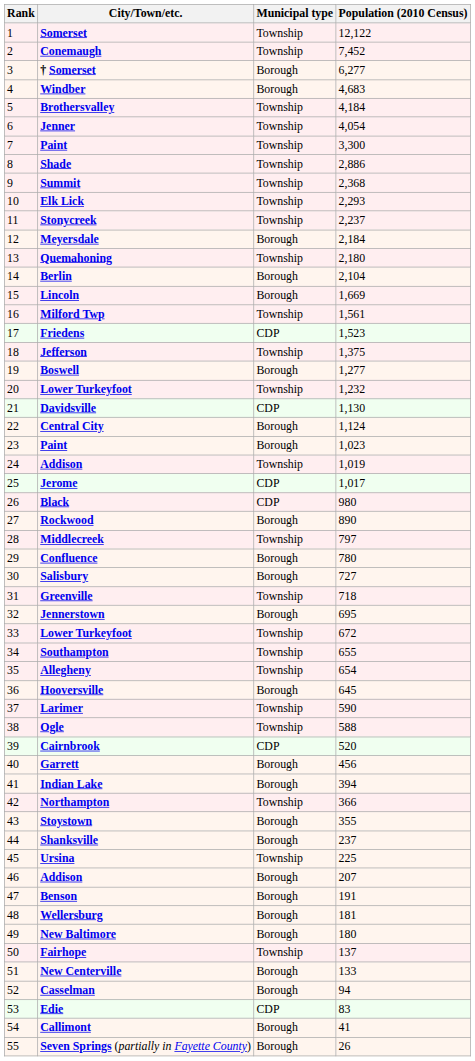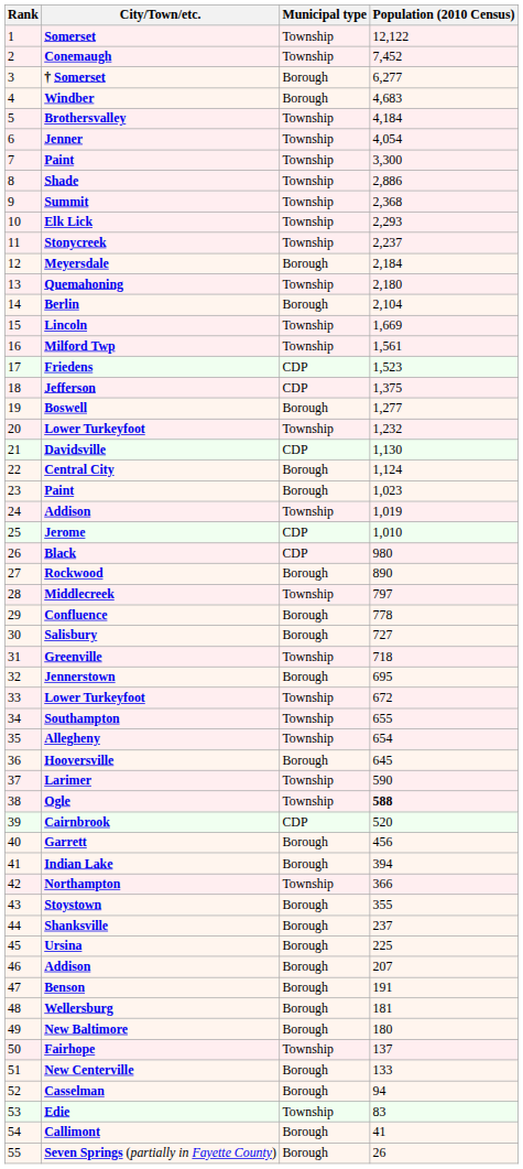 <table class="wikitable sortable">
 <tr>
 <th>Rank</th>
 <th>City/Town/etc.</th>
 <th>Municipal type</th>
 <th>Population (2010 Census)</th>
 </tr>
 <tr style="background-color:#FFEEF0;">
 <td>1</td>
 <td><strong><a href='#'>Somerset</a></strong></td>
 <td>Township</td>
 <td>12,122</td>
 </tr>
 <tr style="background-color:#FFEEF0;">
 <td>2</td>
 <td><strong><a href='#'>Conemaugh</a></strong></td>
 <td>Township</td>
 <td>7,452</td>
 </tr>
 <tr style="background-color:#FFF5EE;">
 <td>3</td>
 <td><strong>†</strong> <strong><a href='#'>Somerset</a></strong></td>
 <td>Borough</td>
 <td>6,277</td>
 </tr>
 <tr style="background-color:#FFF5EE;">
 <td>4</td>
 <td><strong><a href='#'>Windber</a></strong></td>
 <td>Borough</td>
 <td>4,683</td>
 </tr>
 <tr style="background-color:#FFEEF0;">
 <td>5</td>
 <td><strong><a href='#'>Brothersvalley</a></strong></td>
 <td>Township</td>
 <td>4,184</td>
 </tr>
 <tr style="background-color:#FFEEF0;">
 <td>6</td>
 <td><strong><a href='#'>Jenner</a></strong></td>
 <td>Township</td>
 <td>4,054</td>
 </tr>
 <tr style="background-color:#FFEEF0;">
 <td>7</td>
 <td><strong><a href='#'>Paint</a></strong></td>
 <td>Township</td>
 <td>3,300</td>
 </tr>
 <tr style="background-color:#FFEEF0;">
 <td>8</td>
 <td><strong><a href='#'>Shade</a></strong></td>
 <td>Township</td>
 <td>2,886</td>
 </tr>
 <tr style="background-color:#FFEEF0;">
 <td>9</td>
 <td><strong><a href='#'>Summit</a></strong></td>
 <td>Township</td>
 <td>2,368</td>
 </tr>
 <tr style="background-color:#FFEEF0;">
 <td>10</td>
 <td><strong><a href='#'>Elk Lick</a></strong></td>
 <td>Township</td>
 <td>2,293</td>
 </tr>
 <tr style="background-color:#FFEEF0;">
 <td>11</td>
 <td><strong><a href='#'>Stonycreek</a></strong></td>
 <td>Township</td>
 <td>2,237</td>
 </tr>
 <tr style="background-color:#FFF5EE;">
 <td>12</td>
 <td><strong><a href='#'>Meyersdale</a></strong></td>
 <td>Borough</td>
 <td>2,184</td>
 </tr>
 <tr style="background-color:#FFEEF0;">
 <td>13</td>
 <td><strong><a href='#'>Quemahoning</a></strong></td>
 <td>Township</td>
 <td>2,180</td>
 </tr>
 <tr style="background-color:#FFF5EE;">
 <td>14</td>
 <td><strong><a href='#'>Berlin</a></strong></td>
 <td>Borough</td>
 <td>2,104</td>
 </tr>
 <tr style="background-color:#FFEEF0;">
 <td>15</td>
 <td><strong><a href='#'>Lincoln</a></strong></td>
-<td>Borough</td>
+<td>Township</td>
 <td>1,669</td>
 </tr>
 <tr style="background-color:#FFEEF0;">
 <td>16</td>
 <td><strong><a href='#'>Milford Twp</a></strong></td>
 <td>Township</td>
 <td>1,561</td>
 </tr>
 <tr style="background-color:#F0FFF0;">
 <td>17</td>
 <td><strong><a href='#'>Friedens</a></strong></td>
 <td>CDP</td>
 <td>1,523</td>
 </tr>
 <tr style="background-color:#FFEEF0;">
 <td>18</td>
 <td><strong><a href='#'>Jefferson</a></strong></td>
-<td>Township</td>
+<td>CDP</td>
 <td>1,375</td>
 </tr>
 <tr style="background-color:#FFF5EE;">
 <td>19</td>
 <td><strong><a href='#'>Boswell</a></strong></td>
 <td>Borough</td>
 <td>1,277</td>
 </tr>
 <tr style="background-color:#FFEEF0;">
 <td>20</td>
 <td><strong><a href='#'>Lower Turkeyfoot</a></strong></td>
 <td>Township</td>
 <td>1,232</td>
 </tr>
 <tr style="background-color:#F0FFF0;">
 <td>21</td>
 <td><strong><a href='#'>Davidsville</a></strong></td>
 <td>CDP</td>
 <td>1,130</td>
 </tr>
 <tr style="background-color:#FFF5EE;">
 <td>22</td>
 <td><strong><a href='#'>Central City</a></strong></td>
 <td>Borough</td>
 <td>1,124</td>
 </tr>
 <tr style="background-color:#FFF5EE;">
 <td>23</td>
 <td><strong><a href='#'>Paint</a></strong></td>
 <td>Borough</td>
 <td>1,023</td>
 </tr>
 <tr style="background-color:#FFEEF0;">
 <td>24</td>
 <td><strong><a href='#'>Addison</a></strong></td>
 <td>Township</td>
 <td>1,019</td>
 </tr>
 <tr style="background-color:#F0FFF0;">
 <td>25</td>
 <td><strong><a href='#'>Jerome</a></strong></td>
 <td>CDP</td>
-<td>1,017</td>
+<td>1,010</td>
 </tr>
 <tr style="background-color:#FFEEF0;">
 <td>26</td>
 <td><strong><a href='#'>Black</a></strong></td>
 <td>CDP</td>
 <td>980</td>
 </tr>
 <tr style="background-color:#FFF5EE;">
 <td>27</td>
 <td><strong><a href='#'>Rockwood</a></strong></td>
 <td>Borough</td>
 <td>890</td>
 </tr>
 <tr style="background-color:#FFEEF0;">
 <td>28</td>
 <td><strong><a href='#'>Middlecreek</a></strong></td>
 <td>Township</td>
 <td>797</td>
 </tr>
 <tr style="background-color:#FFF5EE;">
 <td>29</td>
 <td><strong><a href='#'>Confluence</a></strong></td>
 <td>Borough</td>
-<td>780</td>
+<td>778</td>
 </tr>
 <tr style="background-color:#FFF5EE;">
 <td>30</td>
 <td><strong><a href='#'>Salisbury</a></strong></td>
 <td>Borough</td>
 <td>727</td>
 </tr>
 <tr style="background-color:#FFEEF0;">
 <td>31</td>
 <td><strong><a href='#'>Greenville</a></strong></td>
 <td>Township</td>
 <td>718</td>
 </tr>
 <tr style="background-color:#FFF5EE;">
 <td>32</td>
 <td><strong><a href='#'>Jennerstown</a></strong></td>
 <td>Borough</td>
 <td>695</td>
 </tr>
 <tr style="background-color:#FFEEF0;">
 <td>33</td>
 <td><strong><a href='#'>Lower Turkeyfoot</a></strong></td>
 <td>Township</td>
 <td>672</td>
 </tr>
 <tr style="background-color:#FFEEF0;">
 <td>34</td>
 <td><strong><a href='#'>Southampton</a></strong></td>
 <td>Township</td>
 <td>655</td>
 </tr>
 <tr style="background-color:#FFEEF0;">
 <td>35</td>
 <td><strong><a href='#'>Allegheny</a></strong></td>
 <td>Township</td>
 <td>654</td>
 </tr>
 <tr style="background-color:#FFF5EE;">
 <td>36</td>
 <td><strong><a href='#'>Hooversville</a></strong></td>
 <td>Borough</td>
 <td>645</td>
 </tr>
 <tr style="background-color:#FFEEF0;">
 <td>37</td>
 <td><strong><a href='#'>Larimer</a></strong></td>
 <td>Township</td>
 <td>590</td>
 </tr>
 <tr style="background-color:#FFEEF0;">
 <td>38</td>
 <td><strong><a href='#'>Ogle</a></strong></td>
 <td>Township</td>
-<td>588</td>
+<td><strong>588</strong></td>
 </tr>
 <tr style="background-color:#F0FFF0;">
 <td>39</td>
 <td><strong><a href='#'>Cairnbrook</a></strong></td>
 <td>CDP</td>
 <td>520</td>
 </tr>
 <tr style="background-color:#FFF5EE;">
 <td>40</td>
 <td><strong><a href='#'>Garrett</a></strong></td>
 <td>Borough</td>
 <td>456</td>
 </tr>
 <tr style="background-color:#FFF5EE;">
 <td>41</td>
 <td><strong><a href='#'>Indian Lake</a></strong></td>
 <td>Borough</td>
 <td>394</td>
 </tr>
 <tr style="background-color:#FFEEF0;">
 <td>42</td>
 <td><strong><a href='#'>Northampton</a></strong></td>
 <td>Township</td>
 <td>366</td>
 </tr>
 <tr style="background-color:#FFF5EE;">
 <td>43</td>
 <td><strong><a href='#'>Stoystown</a></strong></td>
 <td>Borough</td>
 <td>355</td>
 </tr>
 <tr style="background-color:#FFF5EE;">
 <td>44</td>
 <td><strong><a href='#'>Shanksville</a></strong></td>
 <td>Borough</td>
 <td>237</td>
 </tr>
 <tr style="background-color:#FFF5EE;">
 <td>45</td>
 <td><strong><a href='#'>Ursina</a></strong></td>
-<td>Township</td>
+<td>Borough</td>
 <td>225</td>
 </tr>
 <tr style="background-color:#FFF5EE;">
 <td>46</td>
 <td><strong><a href='#'>Addison</a></strong></td>
 <td>Borough</td>
 <td>207</td>
 </tr>
 <tr style="background-color:#FFF5EE;">
 <td>47</td>
 <td><strong><a href='#'>Benson</a></strong></td>
 <td>Borough</td>
 <td>191</td>
 </tr>
 <tr style="background-color:#FFF5EE;">
 <td>48</td>
 <td><strong><a href='#'>Wellersburg</a></strong></td>
 <td>Borough</td>
 <td>181</td>
 </tr>
 <tr style="background-color:#FFF5EE;">
 <td>49</td>
 <td><strong><a href='#'>New Baltimore</a></strong></td>
 <td>Borough</td>
 <td>180</td>
 </tr>
 <tr style="background-color:#FFEEF0;">
 <td>50</td>
 <td><strong><a href='#'>Fairhope</a></strong></td>
 <td>Township</td>
 <td>137</td>
 </tr>
 <tr style="background-color:#FFF5EE;">
 <td>51</td>
 <td><strong><a href='#'>New Centerville</a></strong></td>
 <td>Borough</td>
 <td>133</td>
 </tr>
 <tr style="background-color:#FFF5EE;">
 <td>52</td>
 <td><strong><a href='#'>Casselman</a></strong></td>
 <td>Borough</td>
 <td>94</td>
 </tr>
 <tr style="background-color:#F0FFF0;">
 <td>53</td>
 <td><strong><a href='#'>Edie</a></strong></td>
-<td>CDP</td>
+<td>Township</td>
 <td>83</td>
 </tr>
 <tr style="background-color:#FFF5EE;">
 <td>54</td>
 <td><strong><a href='#'>Callimont</a></strong></td>
 <td>Borough</td>
 <td>41</td>
 </tr>
 <tr style="background-color:#FFF5EE;">
 <td>55</td>
 <td><strong><a href='#'>Seven Springs</a></strong> (<em>partially in <a href='#'>Fayette County</a></em>)</td>
 <td>Borough</td>
 <td>26</td>
 </tr>
 </table>
